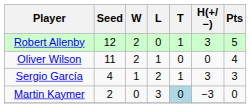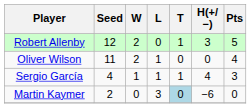 <table class="wikitable" style="text-align: center;">
 <tr>
 <th width=125>Player</th>
 <th width=25>Seed</th>
 <th width=25>W</th>
 <th width=25>L</th>
 <th width=25>T</th>
 <th width=40>H(+/−)</th>
 <th width=25>Pts</th>
 </tr>
 <tr style="background:#ccffcc;">
 <td><a href='#'>Robert Allenby</a></td>
 <td>12</td>
 <td>2</td>
 <td>0</td>
 <td>1</td>
 <td>3</td>
 <td>5</td>
 </tr>
 <tr>
 <td><a href='#'>Oliver Wilson</a></td>
 <td>11</td>
 <td>2</td>
 <td>1</td>
 <td>0</td>
 <td>0</td>
 <td>4</td>
 </tr>
 <tr>
 <td><a href='#'>Sergio García</a></td>
 <td>4</td>
 <td>1</td>
-<td>2</td>
 <td>1</td>
-<td>3</td>
+<td>1</td>
+<td>4</td>
 <td>3</td>
 </tr>
 <tr>
 <td><a href='#'>Martin Kaymer</a></td>
 <td>2</td>
 <td>0</td>
 <td>3</td>
 <td style="background: lightblue;">0</td>
-<td>−3</td>
+<td>−6</td>
 <td>0</td>
 </tr>
 <tr>
 </tr>
 </table>
